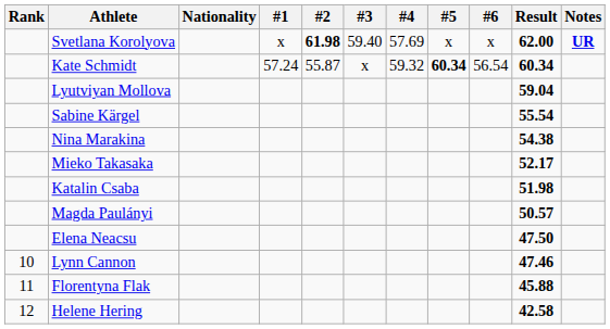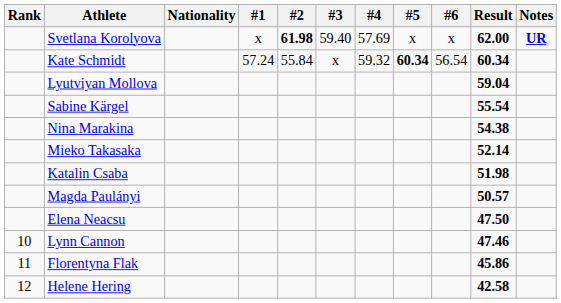 <table class="wikitable sortable" style="text-align:center">
 <tr>
 <th>Rank</th>
 <th>Athlete</th>
 <th>Nationality</th>
 <th>#1</th>
 <th>#2</th>
 <th>#3</th>
 <th>#4</th>
 <th>#5</th>
 <th>#6</th>
 <th>Result</th>
 <th>Notes</th>
 </tr>
 <tr>
 <td></td>
 <td align=left><a href='#'>Svetlana Korolyova</a></td>
 <td align=left></td>
 <td>x</td>
 <td><strong>61.98</strong></td>
 <td>59.40</td>
 <td>57.69</td>
 <td>x</td>
 <td>x</td>
 <td><strong>62.00</strong></td>
 <td><strong><a href='#'>UR</a></strong></td>
 </tr>
 <tr>
 <td></td>
 <td align=left><a href='#'>Kate Schmidt</a></td>
 <td align=left></td>
 <td>57.24</td>
-<td>55.87</td>
+<td>55.84</td>
 <td>x</td>
 <td>59.32</td>
 <td><strong>60.34</strong></td>
 <td>56.54</td>
 <td><strong>60.34</strong></td>
 <td></td>
 </tr>
 <tr>
 <td></td>
 <td align=left><a href='#'>Lyutviyan Mollova</a></td>
 <td align=left></td>
 <td></td>
 <td></td>
 <td></td>
 <td></td>
 <td></td>
 <td></td>
 <td><strong>59.04</strong></td>
 <td></td>
 </tr>
 <tr>
 <td></td>
 <td align=left><a href='#'>Sabine Kärgel</a></td>
 <td align=left></td>
 <td></td>
 <td></td>
 <td></td>
 <td></td>
 <td></td>
 <td></td>
 <td><strong>55.54</strong></td>
 <td></td>
 </tr>
 <tr>
 <td></td>
 <td align=left><a href='#'>Nina Marakina</a></td>
 <td align=left></td>
 <td></td>
 <td></td>
 <td></td>
 <td></td>
 <td></td>
 <td></td>
 <td><strong>54.38</strong></td>
 <td></td>
 </tr>
 <tr>
 <td></td>
 <td align=left><a href='#'>Mieko Takasaka</a></td>
 <td align=left></td>
 <td></td>
 <td></td>
 <td></td>
 <td></td>
 <td></td>
 <td></td>
-<td><strong>52.17</strong></td>
+<td><strong>52.14</strong></td>
 <td></td>
 </tr>
 <tr>
 <td></td>
 <td align=left><a href='#'>Katalin Csaba</a></td>
 <td align=left></td>
 <td></td>
 <td></td>
 <td></td>
 <td></td>
 <td></td>
 <td></td>
 <td><strong>51.98</strong></td>
 <td></td>
 </tr>
 <tr>
 <td></td>
 <td align=left><a href='#'>Magda Paulányi</a></td>
 <td align=left></td>
 <td></td>
 <td></td>
 <td></td>
 <td></td>
 <td></td>
 <td></td>
 <td><strong>50.57</strong></td>
 <td></td>
 </tr>
 <tr>
 <td></td>
 <td align=left><a href='#'>Elena Neacsu</a></td>
 <td align=left></td>
 <td></td>
 <td></td>
 <td></td>
 <td></td>
 <td></td>
 <td></td>
 <td><strong>47.50</strong></td>
 <td></td>
 </tr>
 <tr>
 <td>10</td>
 <td align=left><a href='#'>Lynn Cannon</a></td>
 <td align=left></td>
 <td></td>
 <td></td>
 <td></td>
 <td></td>
 <td></td>
 <td></td>
 <td><strong>47.46</strong></td>
 <td></td>
 </tr>
 <tr>
 <td>11</td>
 <td align=left><a href='#'>Florentyna Flak</a></td>
 <td align=left></td>
 <td></td>
 <td></td>
 <td></td>
 <td></td>
 <td></td>
 <td></td>
-<td><strong>45.88</strong></td>
+<td><strong>45.86</strong></td>
 <td></td>
 </tr>
 <tr>
 <td>12</td>
 <td align=left><a href='#'>Helene Hering</a></td>
 <td align=left></td>
 <td></td>
 <td></td>
 <td></td>
 <td></td>
 <td></td>
 <td></td>
 <td><strong>42.58</strong></td>
 <td></td>
 </tr>
 </table>
